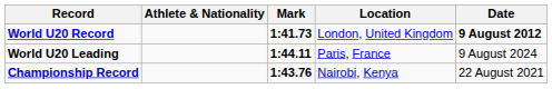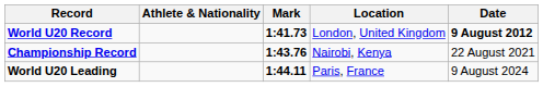 <table class="wikitable">
 <tr>
 <th scope="col">Record</th>
 <th scope="col">Athlete & Nationality</th>
 <th scope="col">Mark</th>
 <th scope="col">Location</th>
 <th scope="col">Date</th>
 </tr>
 <tr>
 <td><strong><a href='#'>World U20 Record</a></strong></td>
 <td></td>
 <td><strong>1:41.73</strong></td>
 <td><a href='#'>London</a>, <a href='#'>United Kingdom</a></td>
 <td><strong>9 August 2012</strong></td>
 </tr>
 <tr>
+<td><strong><a href='#'>Championship Record</a></strong></td>
+<td></td>
+<td><strong>1:43.76</strong></td>
+<td><a href='#'>Nairobi</a>, <a href='#'>Kenya</a></td>
+<td>22 August 2021</td>
+</tr>
+<tr>
 <td><strong>World U20 Leading</strong></td>
 <td></td>
 <td><strong>1:44.11</strong></td>
 <td><a href='#'>Paris</a>, <a href='#'>France</a></td>
 <td>9 August 2024</td>
 </tr>
-<tr>
-<td><strong><a href='#'>Championship Record</a></strong></td>
-<td></td>
-<td><strong>1:43.76</strong></td>
-<td><a href='#'>Nairobi</a>, <a href='#'>Kenya</a></td>
-<td>22 August 2021</td>
-</tr>
 </table>
